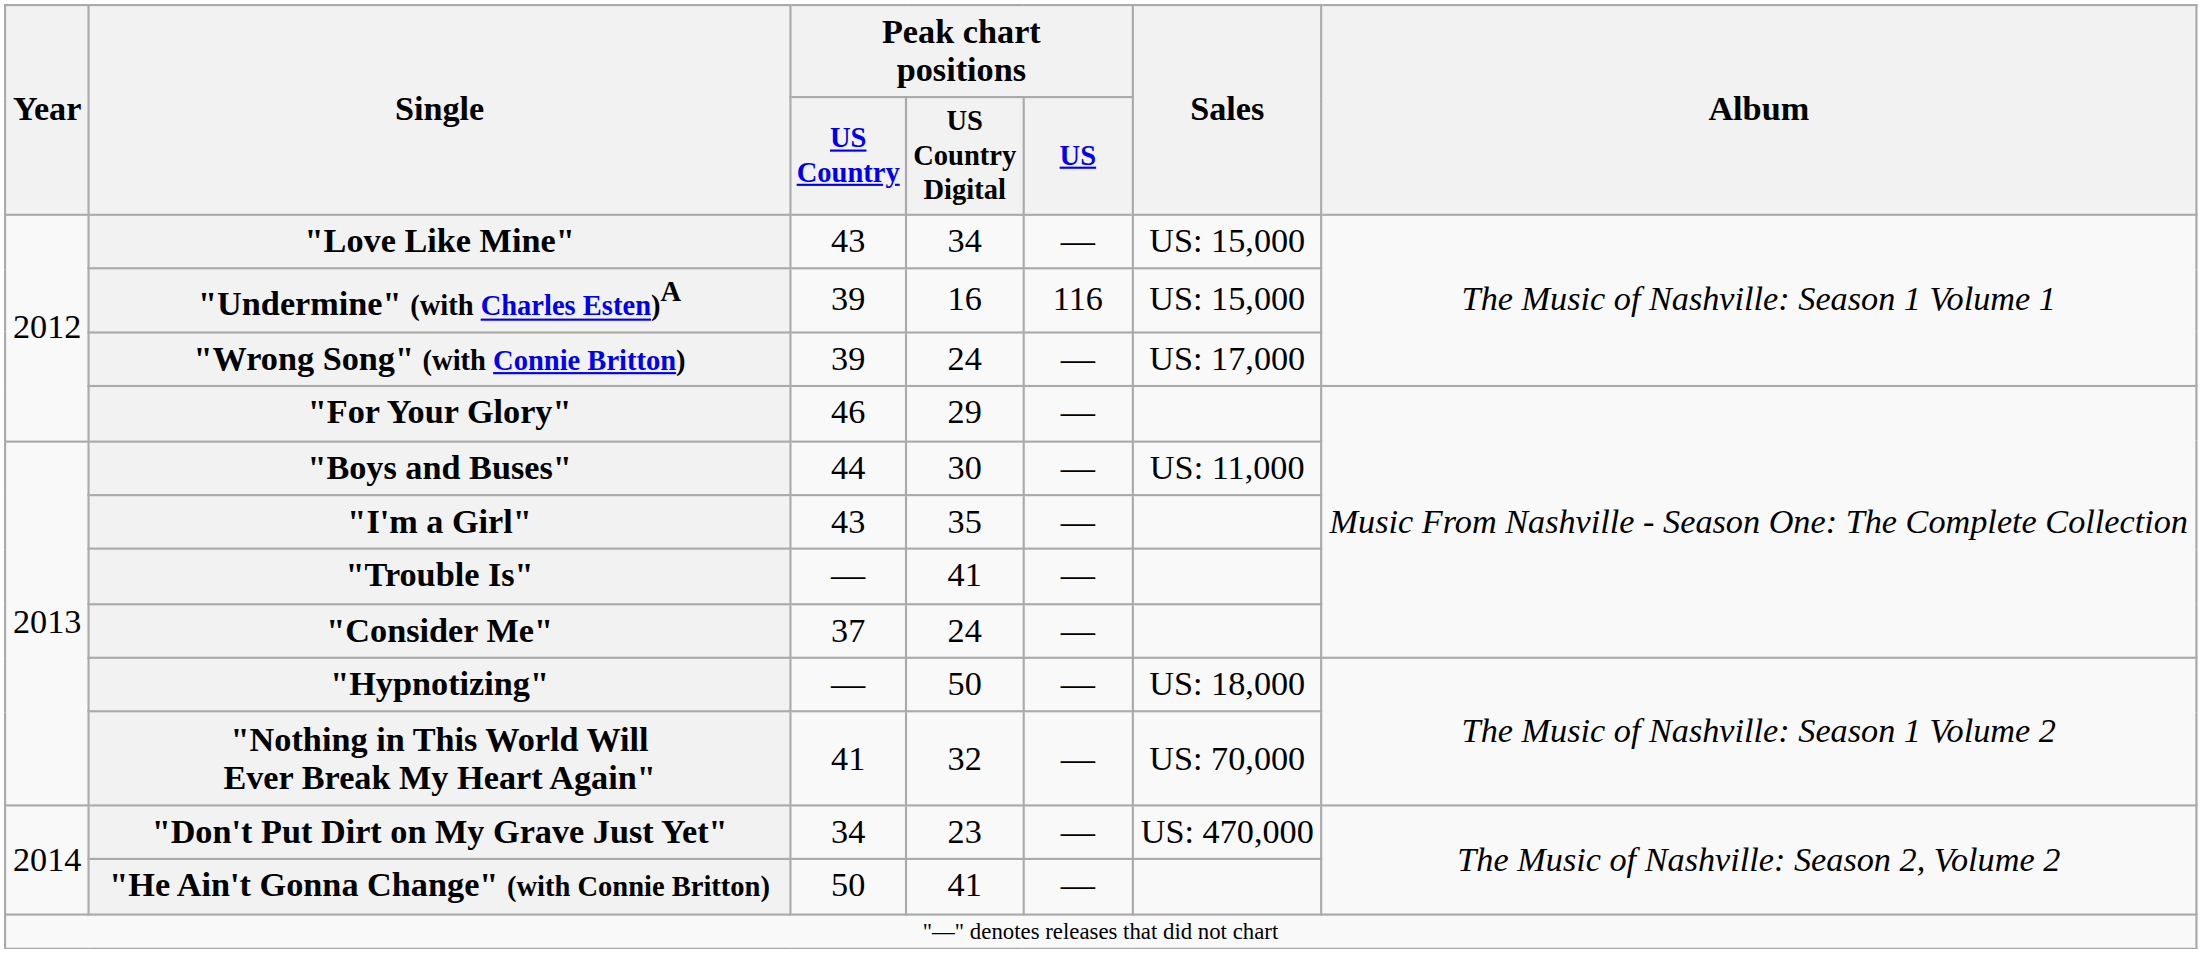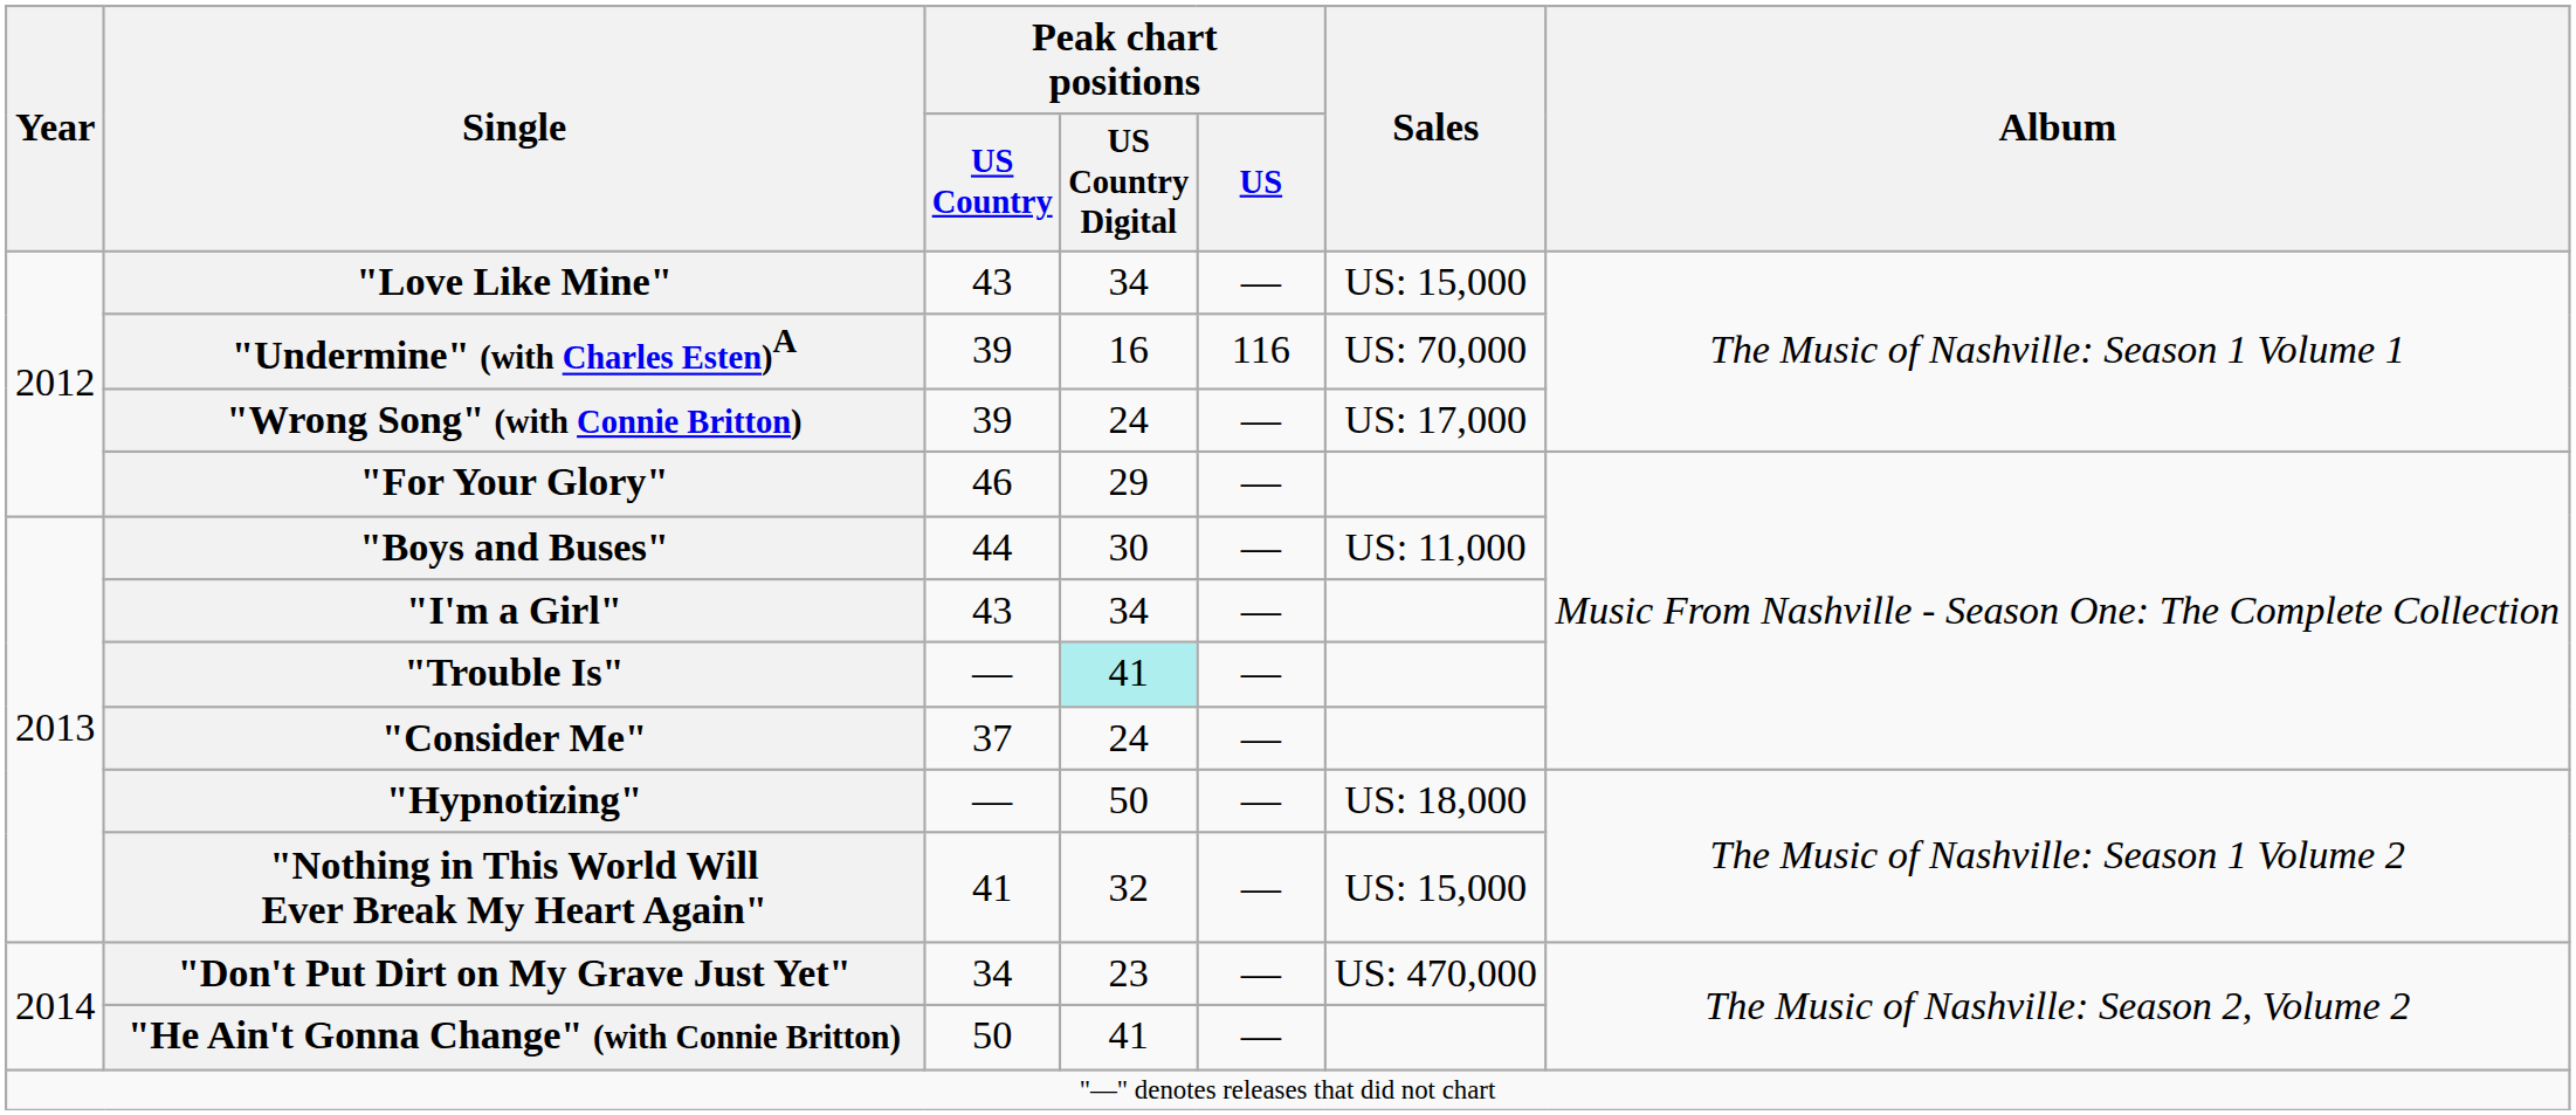 <table class="wikitable plainrowheaders" style="text-align:center;">
 <tr>
 <th rowspan="2">Year</th>
 <th rowspan="2" style="width:20em;">Single</th>
 <th colspan="3">Peak chart<br>positions</th>
 <th rowspan="2">Sales</th>
 <th rowspan="2">Album</th>
 </tr>
 <tr style="font-size:smaller;">
 <th style="width:45px;"><a href='#'>US Country</a><br></th>
 <th style="width:45px;">US Country Digital<br></th>
 <th style="width:45px;"><a href='#'>US</a><br></th>
 </tr>
 <tr>
 <td rowspan="4">2012</td>
 <th scope="row">"Love Like Mine"</th>
 <td>43</td>
 <td>34</td>
 <td>—</td>
 <td>US: 15,000</td>
 <td rowspan="3"><em>The Music of Nashville: Season 1 Volume 1</em></td>
 </tr>
 <tr>
 <th scope="row">"Undermine" <small>(with <a href='#'>Charles Esten</a>)</small><sup>A</sup></th>
 <td>39</td>
 <td>16</td>
 <td>116</td>
-<td>US: 15,000</td>
+<td>US: 70,000</td>
 </tr>
 <tr>
 <th scope="row">"Wrong Song" <small>(with <a href='#'>Connie Britton</a>)</small></th>
 <td>39</td>
 <td>24</td>
 <td>—</td>
 <td>US: 17,000</td>
 </tr>
 <tr>
 <th scope="row">"For Your Glory"</th>
 <td>46</td>
 <td>29</td>
 <td>—</td>
 <td></td>
 <td rowspan="5"><em>Music From Nashville - Season One: The Complete Collection</em></td>
 </tr>
 <tr>
 <td rowspan="6">2013</td>
 <th scope="row">"Boys and Buses"</th>
 <td>44</td>
 <td>30</td>
 <td>—</td>
 <td>US: 11,000</td>
 </tr>
 <tr>
 <th scope="row">"I'm a Girl"</th>
 <td>43</td>
-<td>35</td>
+<td>34</td>
 <td>—</td>
 <td></td>
 </tr>
 <tr>
 <th scope="row">"Trouble Is"</th>
 <td>—</td>
-<td>41</td>
+<td style="background: paleturquoise;">41</td>
 <td>—</td>
 <td></td>
 </tr>
 <tr>
 <th scope="row">"Consider Me"</th>
 <td>37</td>
 <td>24</td>
 <td>—</td>
 <td></td>
 </tr>
 <tr>
 <th scope="row">"Hypnotizing"</th>
 <td>—</td>
 <td>50</td>
 <td>—</td>
 <td>US: 18,000</td>
 <td rowspan="2"><em>The Music of Nashville: Season 1 Volume 2</em></td>
 </tr>
 <tr>
 <th scope="row">"Nothing in This World Will<br>Ever Break My Heart Again"</th>
 <td>41</td>
 <td>32</td>
 <td>—</td>
-<td>US: 70,000</td>
+<td>US: 15,000</td>
 </tr>
 <tr>
 <td rowspan="2">2014</td>
 <th scope="row">"Don't Put Dirt on My Grave Just Yet"</th>
 <td>34</td>
 <td>23</td>
 <td>—</td>
 <td>US: 470,000</td>
 <td rowspan="2"><em>The Music of Nashville: Season 2, Volume 2</em></td>
 </tr>
 <tr>
 <th scope="row">"He Ain't Gonna Change" <small>(with Connie Britton)</small></th>
 <td>50</td>
 <td>41</td>
 <td>—</td>
 <td></td>
 </tr>
 <tr>
 <td colspan="7" style="font-size:8pt">"—" denotes releases that did not chart</td>
 </tr>
 </table>
